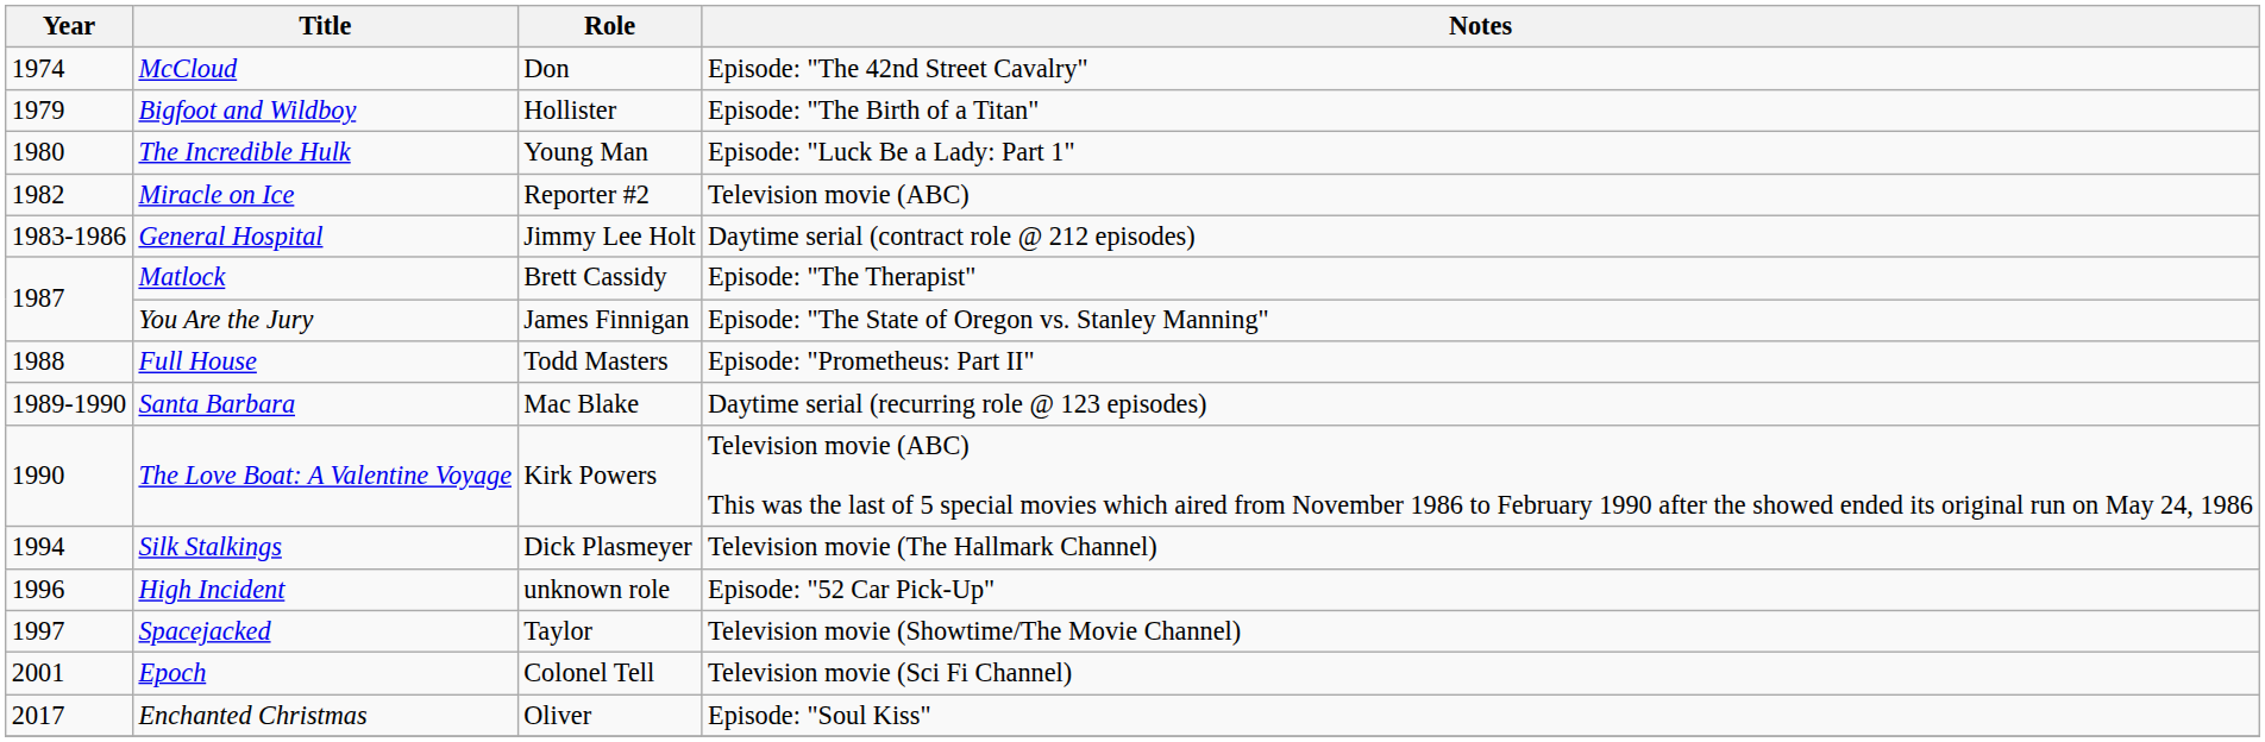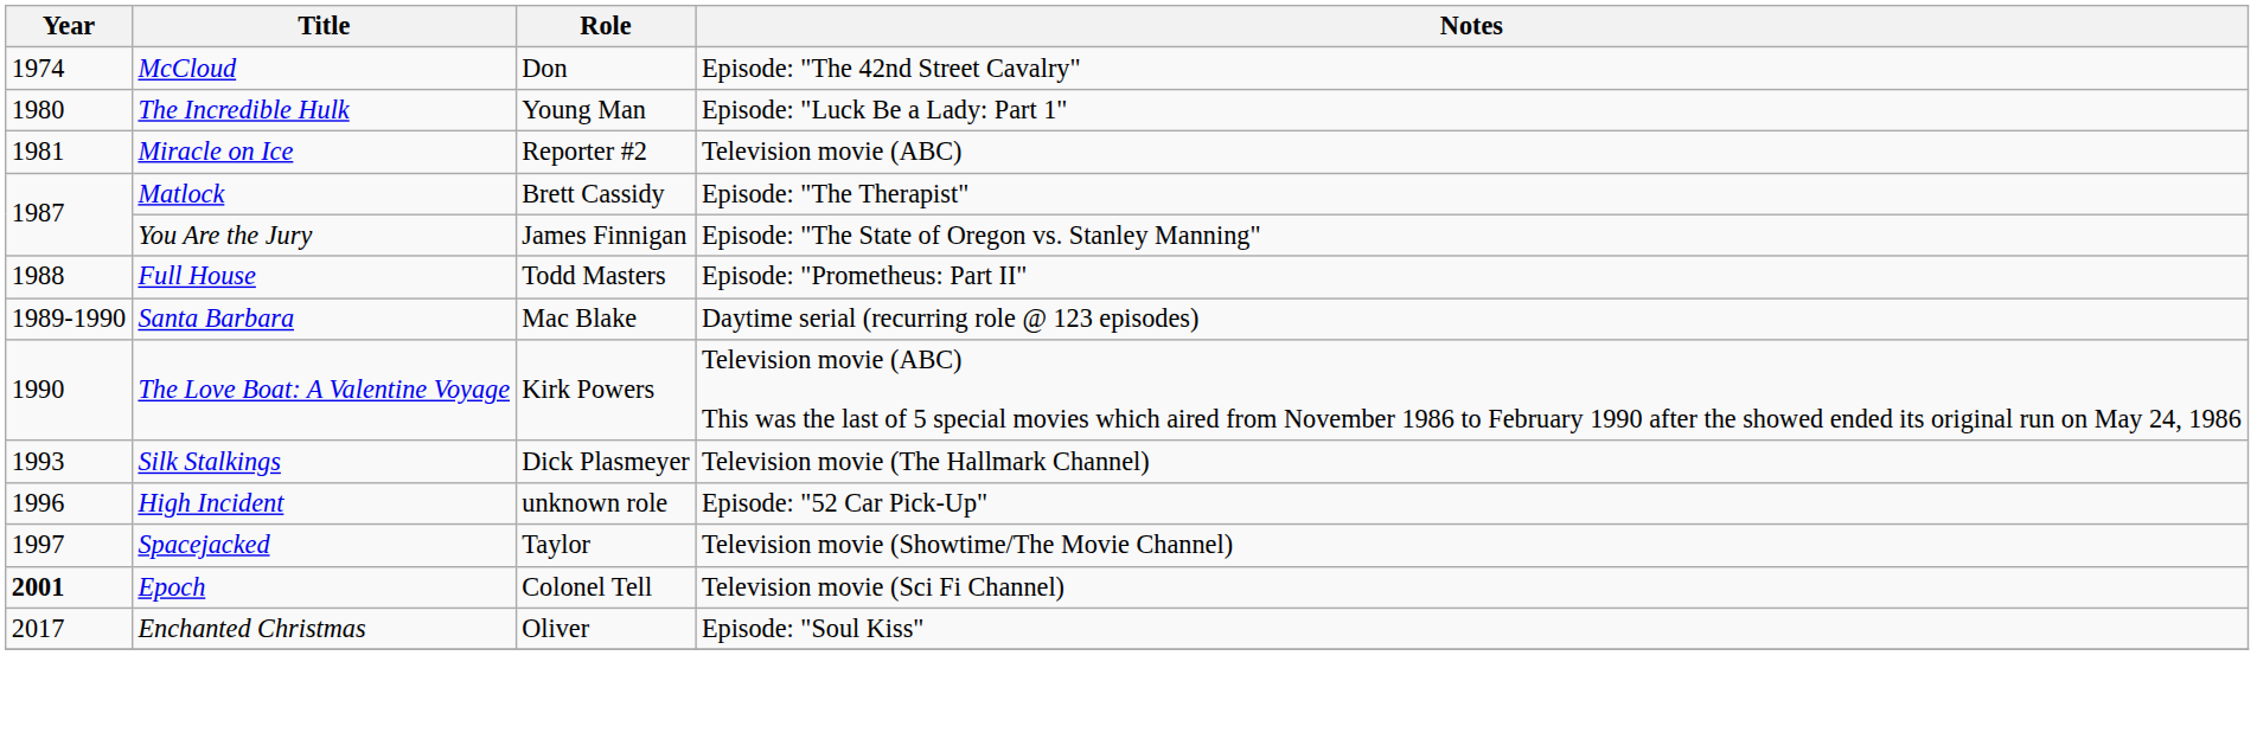 <table class="wikitable">
 <tr>
 <th>Year</th>
 <th>Title</th>
 <th>Role</th>
 <th>Notes</th>
 </tr>
 <tr>
 <td>1974</td>
 <td><em><a href='#'>McCloud</a></em></td>
 <td>Don</td>
 <td>Episode: "The 42nd Street Cavalry"</td>
 </tr>
 <tr>
-<td>1979</td>
-<td><em><a href='#'>Bigfoot and Wildboy</a></em></td>
-<td>Hollister</td>
-<td>Episode: "The Birth of a Titan"</td>
-</tr>
-<tr>
 <td>1980</td>
 <td><em><a href='#'>The Incredible Hulk</a></em></td>
 <td>Young Man</td>
 <td>Episode: "Luck Be a Lady: Part 1"</td>
 </tr>
 <tr>
-<td>1982</td>
+<td>1981</td>
 <td><em><a href='#'>Miracle on Ice</a></em></td>
 <td>Reporter #2</td>
 <td>Television movie (ABC)</td>
-</tr>
-<tr>
-<td>1983-1986</td>
-<td><em><a href='#'>General Hospital</a></em></td>
-<td>Jimmy Lee Holt</td>
-<td>Daytime serial (contract role @ 212 episodes)</td>
 </tr>
 <tr>
 <td rowspan=2>1987</td>
 <td><em><a href='#'>Matlock</a></em></td>
 <td>Brett Cassidy</td>
 <td>Episode: "The Therapist"</td>
 </tr>
 <tr>
 <td><em>You Are the Jury</em></td>
 <td>James Finnigan</td>
 <td>Episode: "The State of Oregon vs. Stanley Manning"</td>
 </tr>
 <tr>
 <td>1988</td>
 <td><em><a href='#'>Full House</a></em></td>
 <td>Todd Masters</td>
 <td>Episode: "Prometheus: Part II"</td>
 </tr>
 <tr>
 <td>1989-1990</td>
 <td><em><a href='#'>Santa Barbara</a></em></td>
 <td>Mac Blake</td>
 <td>Daytime serial (recurring role @ 123 episodes)</td>
 </tr>
 <tr>
 <td>1990</td>
 <td><em><a href='#'>The Love Boat: A Valentine Voyage</a></em></td>
 <td>Kirk Powers</td>
 <td>Television movie (ABC)<br><br>This was the last of 5 special movies which aired from November 1986 to February 1990 after the showed ended its original run on May 24, 1986</td>
 </tr>
 <tr>
-<td>1994</td>
+<td>1993</td>
 <td><em><a href='#'>Silk Stalkings</a></em></td>
 <td>Dick Plasmeyer</td>
 <td>Television movie (The Hallmark Channel)</td>
 </tr>
 <tr>
 <td>1996</td>
 <td><em><a href='#'>High Incident</a></em></td>
 <td>unknown role</td>
 <td>Episode: "52 Car Pick-Up"</td>
 </tr>
 <tr>
 <td>1997</td>
 <td><em><a href='#'>Spacejacked</a></em></td>
 <td>Taylor</td>
 <td>Television movie (Showtime/The Movie Channel)</td>
 </tr>
 <tr>
-<td>2001</td>
+<td><strong>2001</strong></td>
 <td><em><a href='#'>Epoch</a></em></td>
 <td>Colonel Tell</td>
 <td>Television movie (Sci Fi Channel)</td>
 </tr>
 <tr>
 <td>2017</td>
 <td><em>Enchanted Christmas</em></td>
 <td>Oliver</td>
 <td>Episode: "Soul Kiss"</td>
 </tr>
 <tr>
 </tr>
 </table>
